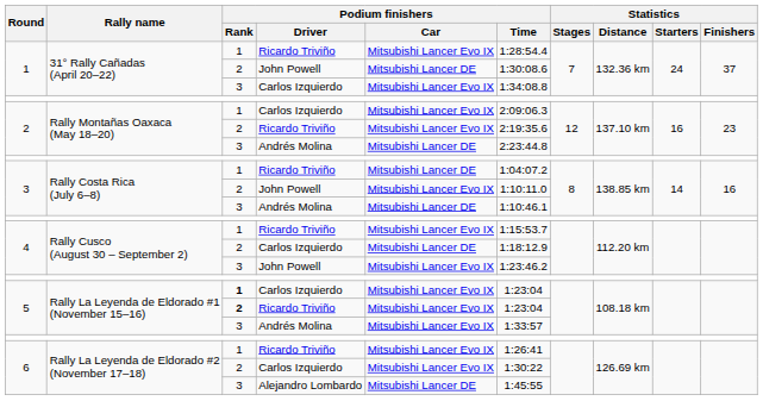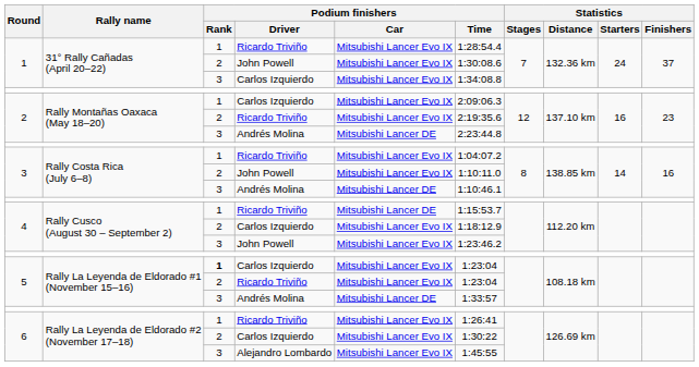 <table class="wikitable" style="font-size: 85%;">
 <tr>
 <th rowspan=2>Round</th>
 <th rowspan=2>Rally name</th>
 <th colspan=4>Podium finishers</th>
 <th colspan=4>Statistics</th>
 </tr>
 <tr>
 <th>Rank</th>
 <th>Driver</th>
 <th>Car</th>
 <th>Time</th>
 <th>Stages</th>
 <th>Distance</th>
 <th>Starters</th>
 <th>Finishers</th>
 </tr>
 <tr>
 <td rowspan=3 align=center>1</td>
 <td rowspan=3> 31° Rally Cañadas<br>(April 20–22)</td>
 <td align=center>1</td>
 <td> <a href='#'>Ricardo Triviño</a></td>
 <td><a href='#'>Mitsubishi Lancer Evo IX</a></td>
 <td align=center>1:28:54.4</td>
 <td rowspan=3 align=center>7</td>
 <td rowspan=3 align=center>132.36 km</td>
 <td rowspan=3 align=center>24</td>
 <td rowspan=3 align=center>37</td>
 </tr>
 <tr>
 <td align=center>2</td>
 <td> John Powell</td>
-<td><a href='#'>Mitsubishi Lancer DE</a></td>
+<td><a href='#'>Mitsubishi Lancer Evo IX</a></td>
 <td align=center>1:30:08.6</td>
 </tr>
 <tr>
 <td align=center>3</td>
 <td> Carlos Izquierdo</td>
 <td><a href='#'>Mitsubishi Lancer Evo IX</a></td>
 <td align=center>1:34:08.8</td>
 </tr>
 <tr style="background:white;">
 <td colspan="10"></td>
 </tr>
 <tr>
 <td rowspan=3 align=center>2</td>
 <td rowspan=3> Rally Montañas Oaxaca<br>(May 18–20)</td>
 <td align=center>1</td>
 <td> Carlos Izquierdo</td>
 <td><a href='#'>Mitsubishi Lancer Evo IX</a></td>
 <td align=center>2:09:06.3</td>
 <td rowspan=3 align=center>12</td>
 <td rowspan=3 align=center>137.10 km</td>
 <td rowspan=3 align=center>16</td>
 <td rowspan=3 align=center>23</td>
 </tr>
 <tr>
 <td align=center>2</td>
 <td> <a href='#'>Ricardo Triviño</a></td>
 <td><a href='#'>Mitsubishi Lancer Evo IX</a></td>
 <td align=center>2:19:35.6</td>
 </tr>
 <tr>
 <td align=center>3</td>
 <td> Andrés Molina</td>
 <td><a href='#'>Mitsubishi Lancer DE</a></td>
 <td align=center>2:23:44.8</td>
 </tr>
 <tr style="background:white;">
 <td colspan="10"></td>
 </tr>
 <tr>
 <td rowspan=3 align=center>3</td>
 <td rowspan=3> Rally Costa Rica<br>(July 6–8)</td>
 <td align=center>1</td>
 <td> <a href='#'>Ricardo Triviño</a></td>
-<td><a href='#'>Mitsubishi Lancer DE</a></td>
+<td><a href='#'>Mitsubishi Lancer Evo IX</a></td>
 <td align=center>1:04:07.2</td>
 <td rowspan=3 align=center>8</td>
 <td rowspan=3 align=center>138.85 km</td>
 <td rowspan=3 align=center>14</td>
 <td rowspan=3 align=center>16</td>
 </tr>
 <tr>
 <td align=center>2</td>
 <td> John Powell</td>
 <td><a href='#'>Mitsubishi Lancer Evo IX</a></td>
 <td align=center>1:10:11.0</td>
 </tr>
 <tr>
 <td align=center>3</td>
 <td> Andrés Molina</td>
 <td><a href='#'>Mitsubishi Lancer DE</a></td>
 <td align=center>1:10:46.1</td>
 </tr>
 <tr style="background:white;">
 <td colspan="10"></td>
 </tr>
 <tr>
 <td rowspan=3 align=center>4</td>
 <td rowspan=3> Rally Cusco<br>(August 30 – September 2)</td>
 <td align=center>1</td>
 <td> <a href='#'>Ricardo Triviño</a></td>
-<td><a href='#'>Mitsubishi Lancer Evo IX</a></td>
+<td><a href='#'>Mitsubishi Lancer DE</a></td>
 <td align=center>1:15:53.7</td>
 <td rowspan=3 align=center></td>
 <td rowspan=3 align=center>112.20 km</td>
 <td rowspan=3 align=center></td>
 <td rowspan=3 align=center></td>
 </tr>
 <tr>
 <td align=center>2</td>
 <td> Carlos Izquierdo</td>
-<td><a href='#'>Mitsubishi Lancer DE</a></td>
+<td><a href='#'>Mitsubishi Lancer Evo IX</a></td>
 <td align=center>1:18:12.9</td>
 </tr>
 <tr>
 <td align=center>3</td>
 <td> John Powell</td>
 <td><a href='#'>Mitsubishi Lancer Evo IX</a></td>
 <td align=center>1:23:46.2</td>
 </tr>
 <tr style="background:white;">
 <td colspan="10"></td>
 </tr>
 <tr>
 <td rowspan=3 align=center>5</td>
 <td rowspan=3> Rally La Leyenda de Eldorado #1<br>(November 15–16)</td>
 <td align=center><strong>1</strong></td>
 <td> Carlos Izquierdo</td>
 <td><a href='#'>Mitsubishi Lancer Evo IX</a></td>
 <td align=center>1:23:04</td>
 <td rowspan=3 align=center></td>
 <td rowspan=3 align=center>108.18 km</td>
 <td rowspan=3 align=center></td>
 <td rowspan=3 align=center></td>
 </tr>
 <tr>
-<td align=center><strong>2</strong></td>
+<td align=center>2</td>
 <td> <a href='#'>Ricardo Triviño</a></td>
 <td><a href='#'>Mitsubishi Lancer Evo IX</a></td>
 <td align=center>1:23:04</td>
 </tr>
 <tr>
 <td align=center>3</td>
 <td> Andrés Molina</td>
-<td><a href='#'>Mitsubishi Lancer Evo IX</a></td>
+<td><a href='#'>Mitsubishi Lancer DE</a></td>
 <td align=center>1:33:57</td>
 </tr>
 <tr style="background:white;">
 <td colspan="10"></td>
 </tr>
 <tr>
 <td rowspan=3 align=center>6</td>
 <td rowspan=3> Rally La Leyenda de Eldorado #2<br>(November 17–18)</td>
 <td align=center>1</td>
 <td> <a href='#'>Ricardo Triviño</a></td>
 <td><a href='#'>Mitsubishi Lancer Evo IX</a></td>
 <td align=center>1:26:41</td>
 <td rowspan=3 align=center></td>
 <td rowspan=3 align=center>126.69 km</td>
 <td rowspan=3 align=center></td>
 <td rowspan=3 align=center></td>
 </tr>
 <tr>
 <td align=center>2</td>
 <td> Carlos Izquierdo</td>
 <td><a href='#'>Mitsubishi Lancer Evo IX</a></td>
 <td align=center>1:30:22</td>
 </tr>
 <tr>
 <td align=center>3</td>
 <td> Alejandro Lombardo</td>
-<td><a href='#'>Mitsubishi Lancer DE</a></td>
+<td><a href='#'>Mitsubishi Lancer Evo IX</a></td>
 <td align=center>1:45:55</td>
 </tr>
 </table>
